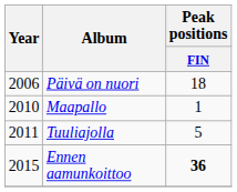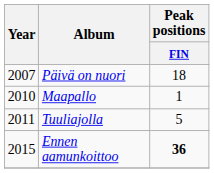 <table class="wikitable">
 <tr>
 <th align="center" rowspan="2" width="10">Year</th>
 <th align="center" rowspan="2" width="120">Album</th>
 <th align="center" colspan="1" width="20">Peak positions</th>
 </tr>
 <tr>
 <th width="20"><small><a href='#'>FIN</a><br></small></th>
 </tr>
 <tr>
-<td>2006</td>
+<td>2007</td>
 <td><em><a href='#'>Päivä on nuori</a></em></td>
 <td style="text-align:center;">18</td>
 </tr>
 <tr>
 <td>2010</td>
 <td><em><a href='#'>Maapallo</a></em></td>
 <td style="text-align:center;">1</td>
 </tr>
 <tr>
 <td>2011</td>
 <td><em><a href='#'>Tuuliajolla</a></em></td>
 <td style="text-align:center;">5</td>
 </tr>
 <tr>
 <td>2015</td>
 <td><em><a href='#'>Ennen aamunkoittoo</a></em></td>
 <td style="text-align:center;"><strong>36</strong></td>
 </tr>
 <tr>
 </tr>
 </table>
